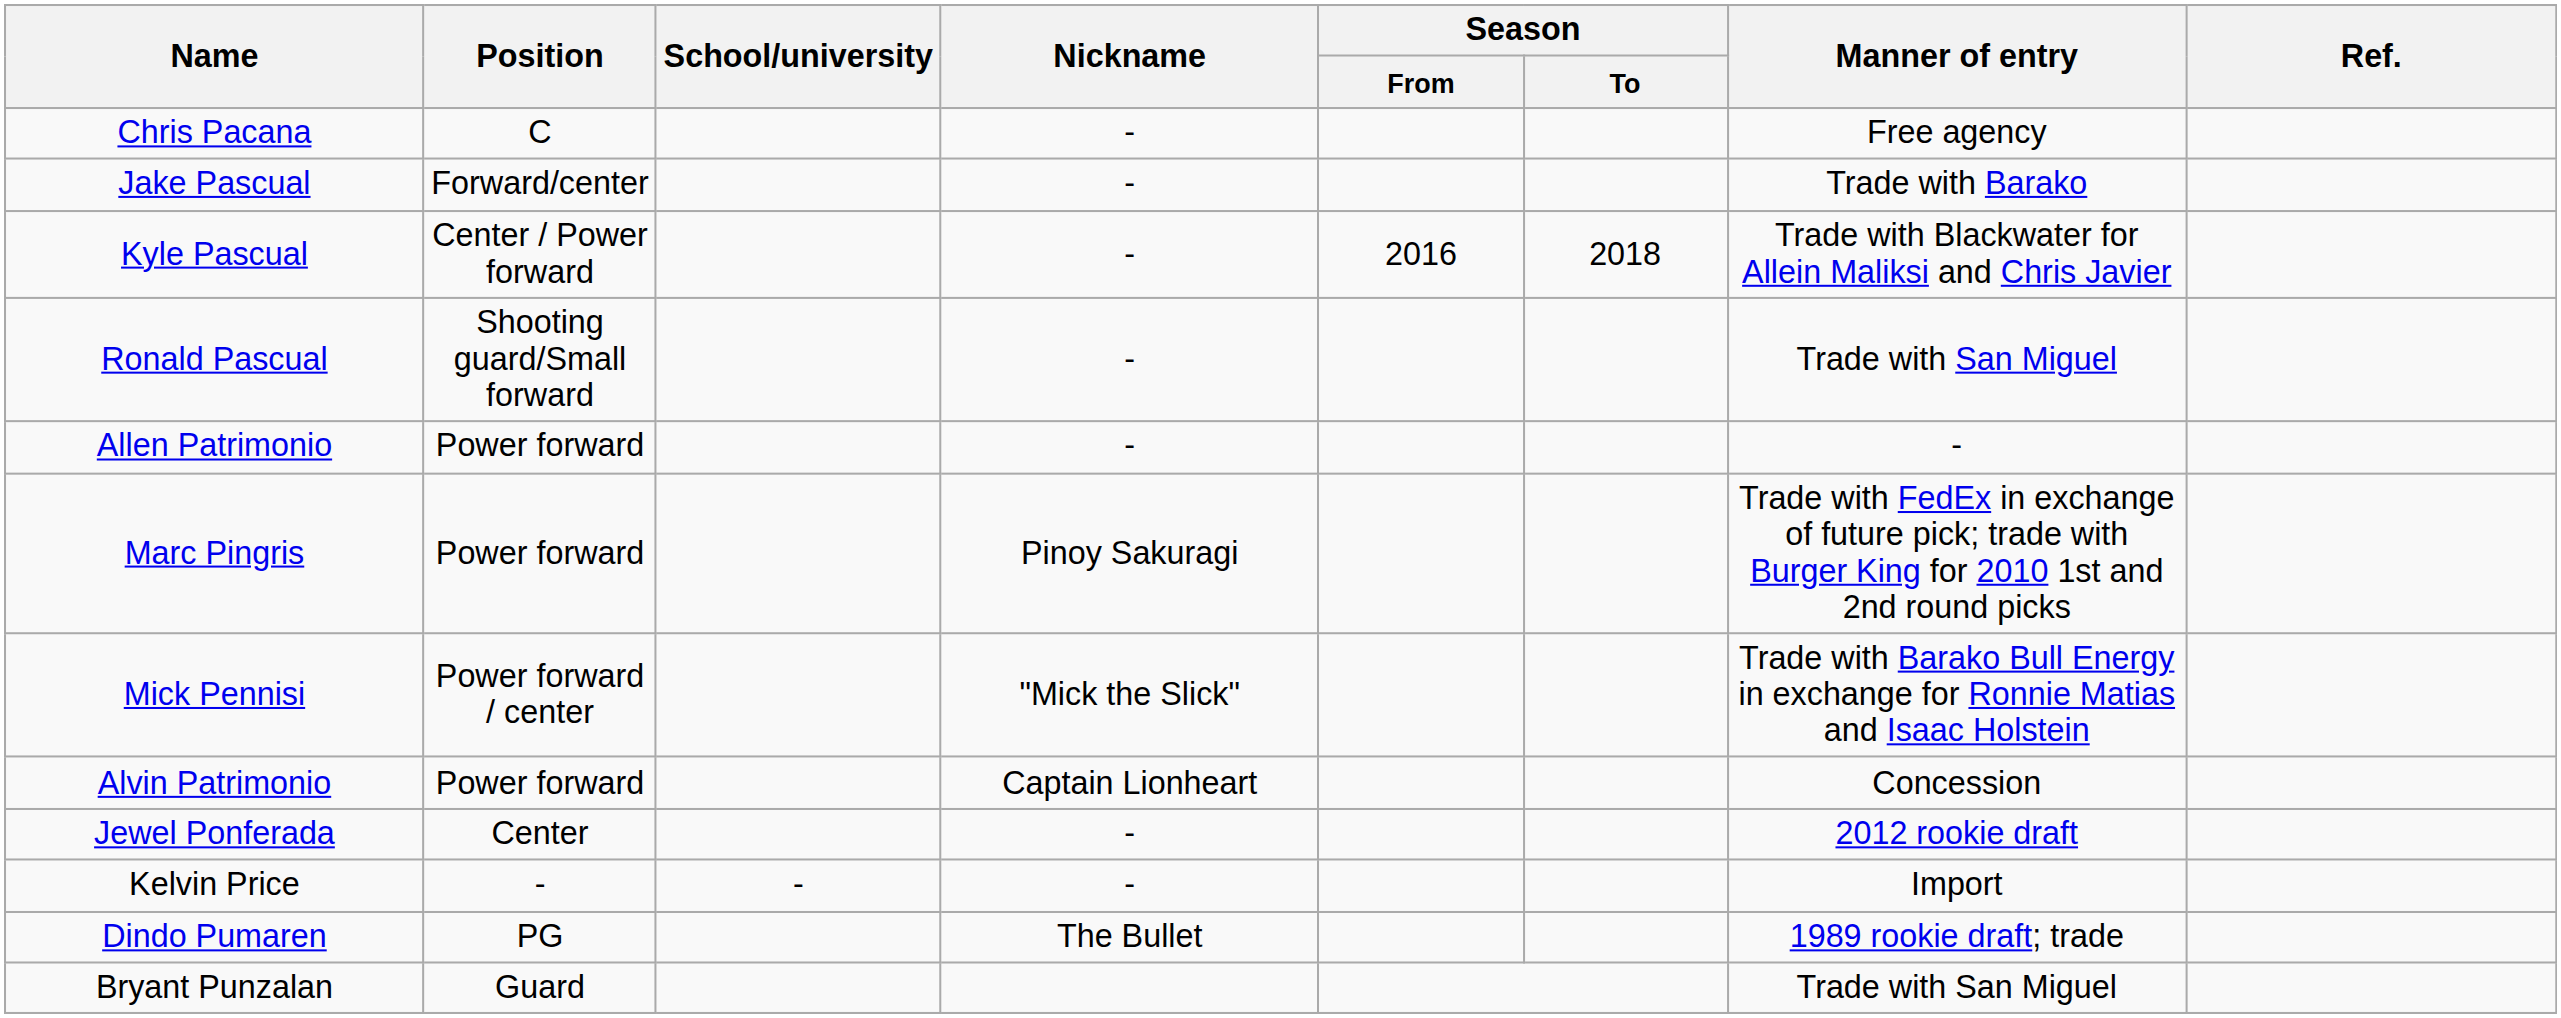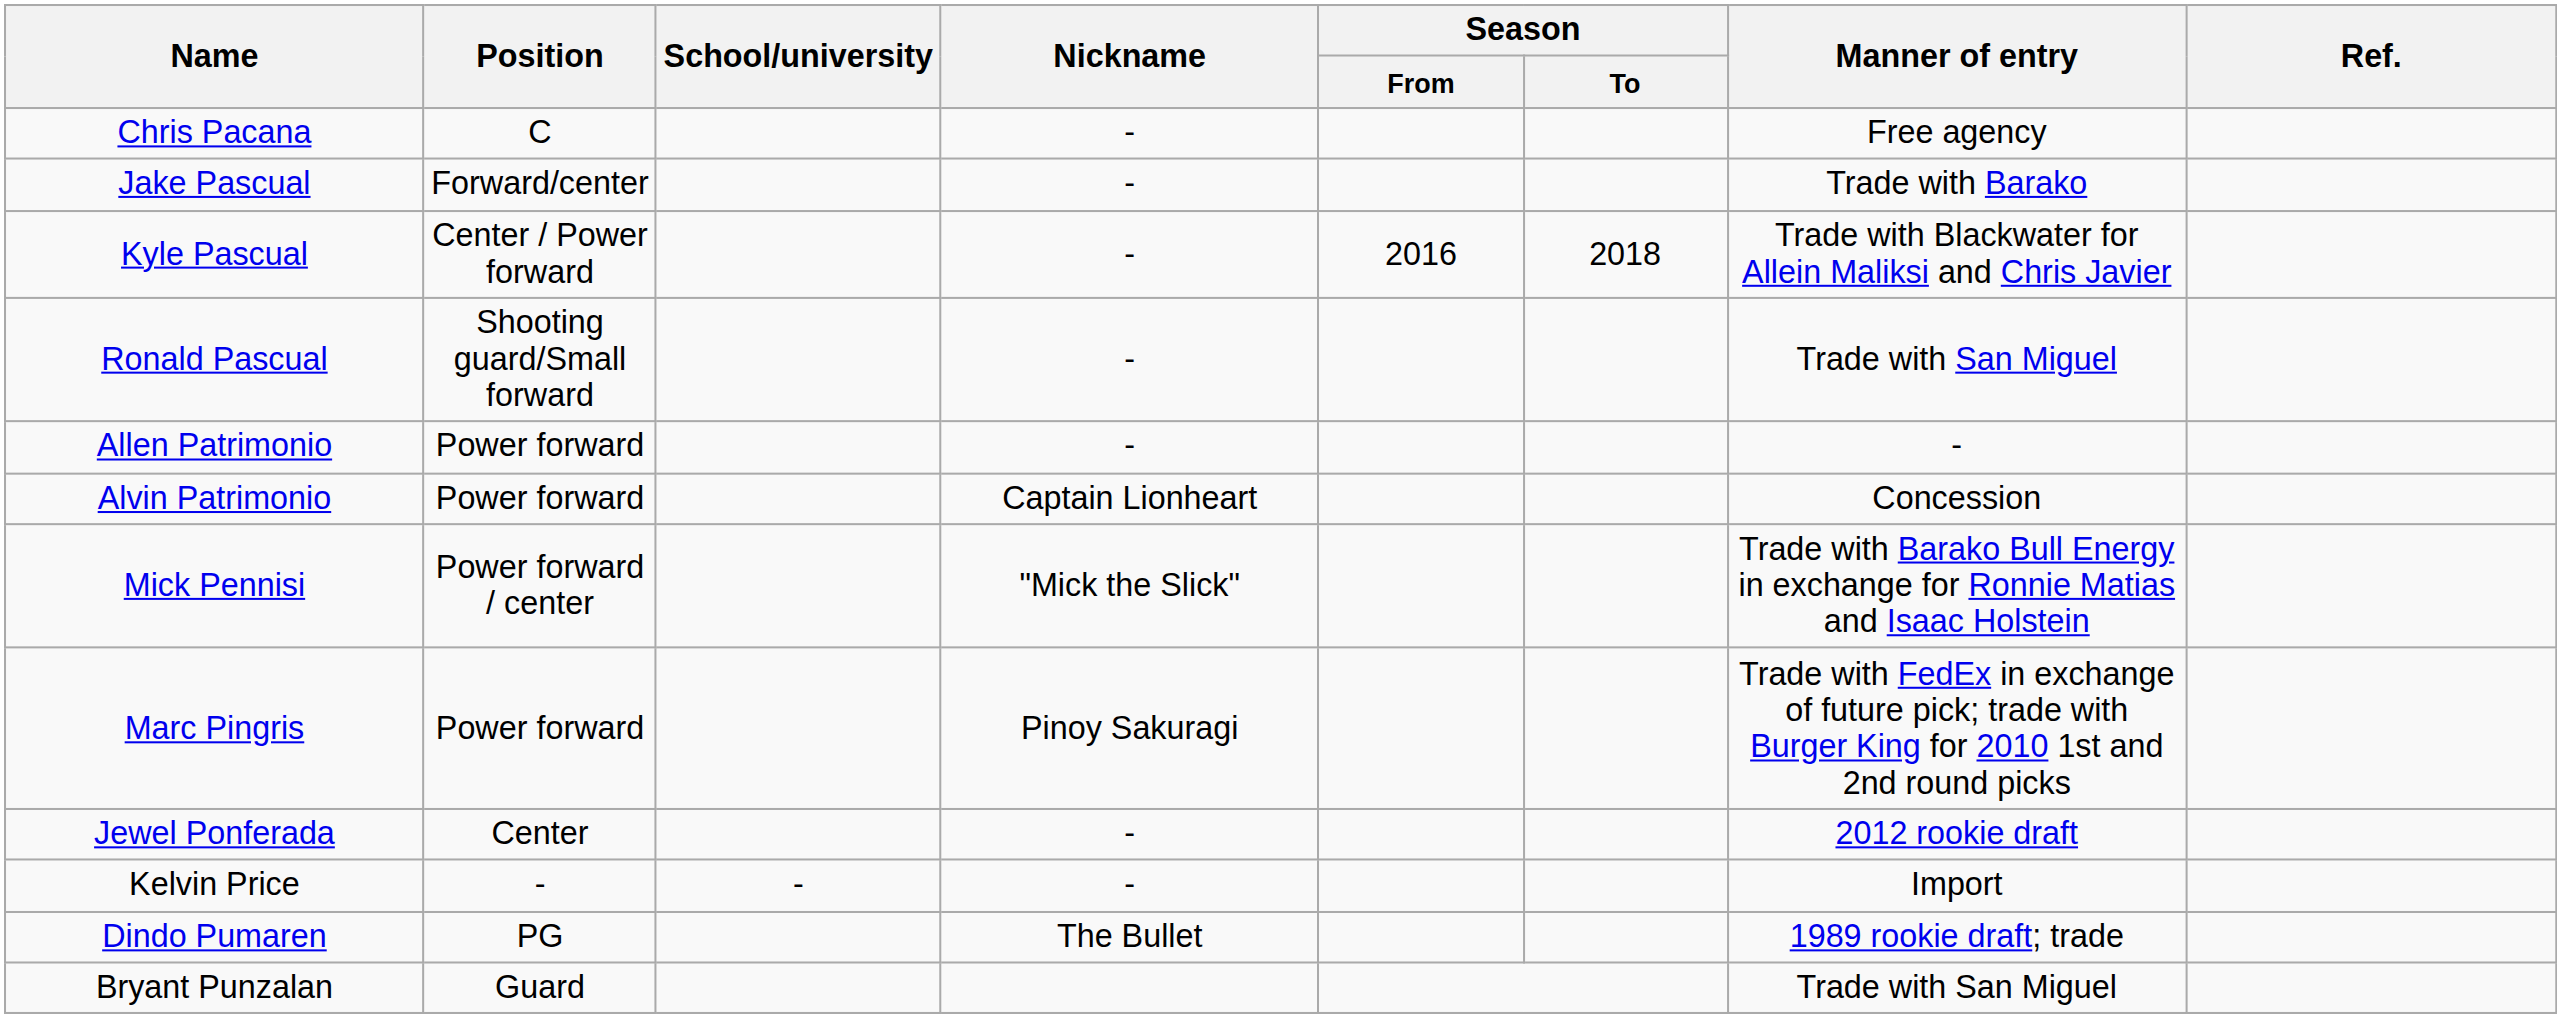 <table class="wikitable sortable" style="text-align:center" width="100%">
 <tr>
 <th style="width:200px;" rowspan="2">Name</th>
 <th style="width:80px;" rowspan="2">Position</th>
 <th style="width:130px;" rowspan="2">School/university</th>
 <th style="width:180px;" rowspan="2">Nickname</th>
 <th style="width:130px; text-align:center;" colspan="2">Season</th>
 <th style="width:220px; text-align:center;" rowspan="2">Manner of entry</th>
 <th rowspan="2" class=unsortable>Ref.</th>
 </tr>
 <tr>
 <th style="width:8%; text-align:center;"><small>From</small></th>
 <th style="width:8%; text-align:center;"><small>To</small></th>
 </tr>
 <tr>
 <td><a href='#'>Chris Pacana</a></td>
 <td>C</td>
 <td></td>
 <td>-</td>
 <td></td>
 <td></td>
 <td>Free agency</td>
 <td></td>
 </tr>
 <tr>
 <td><a href='#'>Jake Pascual</a></td>
 <td>Forward/center</td>
 <td></td>
 <td>-</td>
 <td></td>
 <td></td>
 <td>Trade with <a href='#'>Barako</a></td>
 <td></td>
 </tr>
 <tr>
 <td><a href='#'>Kyle Pascual</a></td>
 <td>Center / Power forward</td>
 <td></td>
 <td>-</td>
 <td>2016</td>
 <td>2018</td>
 <td>Trade with Blackwater for <a href='#'>Allein Maliksi</a> and <a href='#'>Chris Javier</a></td>
 <td></td>
 </tr>
 <tr>
 <td><a href='#'>Ronald Pascual</a></td>
 <td>Shooting guard/Small forward</td>
 <td></td>
 <td>-</td>
 <td></td>
 <td></td>
 <td>Trade with <a href='#'>San Miguel</a></td>
 <td></td>
 </tr>
 <tr>
 <td><a href='#'>Allen Patrimonio</a></td>
 <td>Power forward</td>
 <td></td>
 <td>-</td>
 <td></td>
 <td></td>
 <td>-</td>
 <td></td>
 </tr>
 <tr>
-<td><a href='#'>Marc Pingris</a></td>
+<td><a href='#'>Alvin Patrimonio</a></td>
 <td>Power forward</td>
 <td></td>
-<td>Pinoy Sakuragi</td>
-<td><br></td>
-<td><br></td>
-<td>Trade with <a href='#'>FedEx</a> in exchange of future pick; trade with <a href='#'>Burger King</a> for <a href='#'>2010</a> 1st and 2nd round picks</td>
+<td>Captain Lionheart</td>
+<td></td>
+<td></td>
+<td>Concession</td>
 <td></td>
 </tr>
 <tr>
 <td><a href='#'>Mick Pennisi</a></td>
 <td>Power forward / center</td>
 <td></td>
 <td>"Mick the Slick"</td>
 <td></td>
 <td></td>
 <td>Trade with <a href='#'>Barako Bull Energy</a> in exchange for <a href='#'>Ronnie Matias</a> and <a href='#'>Isaac Holstein</a></td>
 <td></td>
 </tr>
 <tr>
-<td><a href='#'>Alvin Patrimonio</a></td>
+<td><a href='#'>Marc Pingris</a></td>
 <td>Power forward</td>
 <td></td>
-<td>Captain Lionheart</td>
-<td></td>
-<td></td>
-<td>Concession</td>
+<td>Pinoy Sakuragi</td>
+<td><br></td>
+<td><br></td>
+<td>Trade with <a href='#'>FedEx</a> in exchange of future pick; trade with <a href='#'>Burger King</a> for <a href='#'>2010</a> 1st and 2nd round picks</td>
 <td></td>
 </tr>
 <tr>
 <td><a href='#'>Jewel Ponferada</a></td>
 <td>Center</td>
 <td></td>
 <td>-</td>
 <td></td>
 <td></td>
 <td><a href='#'>2012 rookie draft</a></td>
 <td></td>
 </tr>
 <tr>
 <td>Kelvin Price</td>
 <td>-</td>
 <td>-</td>
 <td>-</td>
 <td></td>
 <td></td>
 <td>Import</td>
 <td></td>
 </tr>
 <tr>
 <td><a href='#'>Dindo Pumaren</a></td>
 <td>PG</td>
 <td></td>
 <td>The Bullet</td>
 <td><br></td>
 <td><br></td>
 <td><a href='#'>1989 rookie draft</a>; trade</td>
 <td></td>
 </tr>
 <tr>
 <td>Bryant Punzalan</td>
 <td>Guard</td>
 <td></td>
 <td></td>
 <td colspan="2"></td>
 <td>Trade with San Miguel</td>
 <td></td>
 </tr>
 <tr>
 </tr>
 </table>
